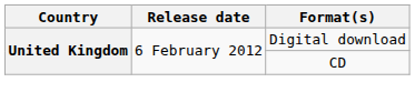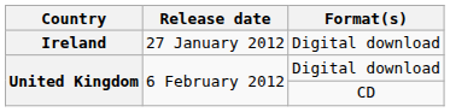 <table class="wikitable plainrowheaders" style="text-align:center;" border="1">
 <tr>
 <th scope="col">Country</th>
 <th scope="col">Release date</th>
 <th scope="col">Format(s)</th>
+</tr>
+<tr>
+<th scope="row">Ireland</th>
+<td>27 January 2012</td>
+<td>Digital download</td>
 </tr>
 <tr>
 <th scope="row" rowspan="2">United Kingdom</th>
 <td rowspan="2">6 February 2012<br></td>
 <td>Digital download</td>
 </tr>
 <tr>
 <td>CD</td>
 </tr>
 </table>
